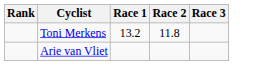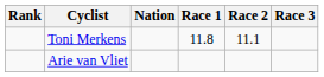 <table class="wikitable sortable" style="text-align:center">
 <tr>
 <th>Rank</th>
 <th>Cyclist</th>
+<th>Nation</th>
 <th>Race 1</th>
 <th>Race 2</th>
 <th>Race 3</th>
 </tr>
 <tr>
 <td></td>
 <td align=left><a href='#'>Toni Merkens</a></td>
-<td>13.2</td>
+<td align=left></td>
 <td>11.8</td>
+<td>11.1</td>
 <td></td>
 </tr>
 <tr>
 <td></td>
 <td align=left><a href='#'>Arie van Vliet</a></td>
+<td align=left></td>
 <td></td>
 <td></td>
 <td></td>
 </tr>
 </table>
